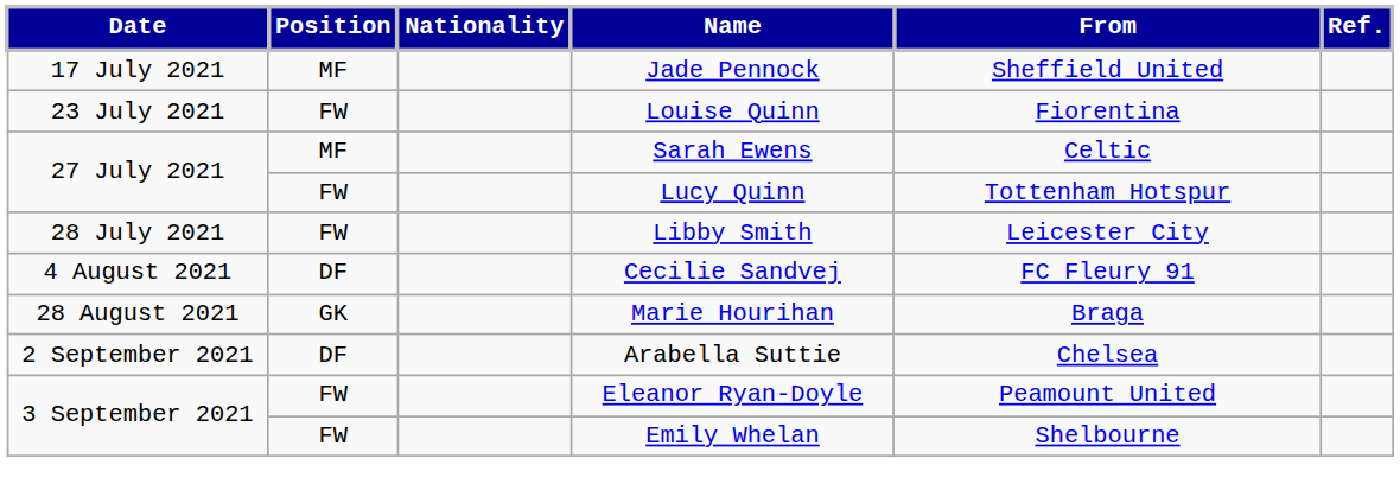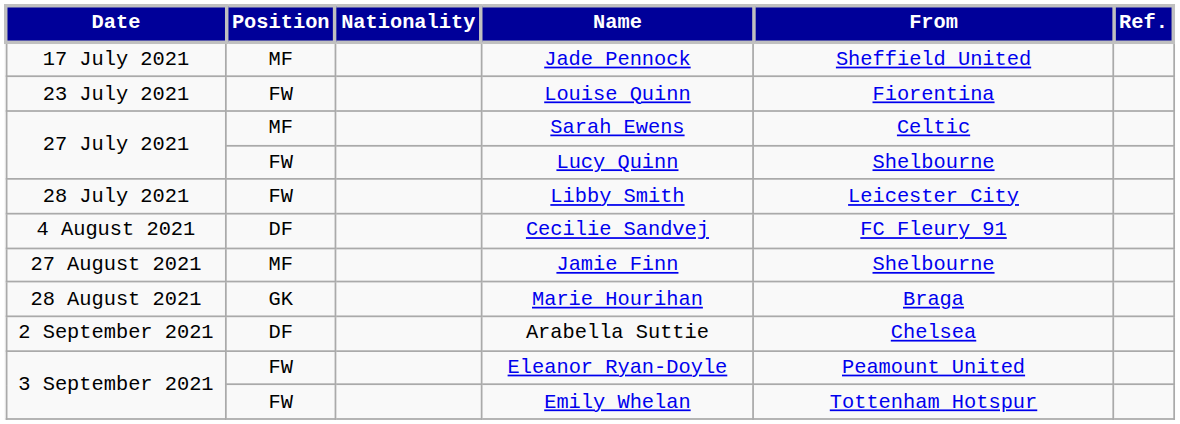 <table class="wikitable" style="text-align:center; font-size:90%; ">
 <tr>
 <th style="background:#000099;color:white;border:2px solid #C0C0C0; width:120px;">Date</th>
 <th style="background:#000099;color:white;border:2px solid #C0C0C0; width:50px;">Position</th>
 <th style="background:#000099;color:white;border:2px solid #C0C0C0; width:50px;">Nationality</th>
 <th style="background:#000099;color:white;border:2px solid #C0C0C0; width:150px;">Name</th>
 <th style="background:#000099;color:white;border:2px solid #C0C0C0; width:200px;">From</th>
 <th style="background:#000099;color:white;border:2px solid #C0C0C0; width:25px;">Ref.</th>
 </tr>
 <tr>
 <td>17 July 2021</td>
 <td>MF</td>
 <td></td>
 <td><a href='#'>Jade Pennock</a></td>
 <td> <a href='#'>Sheffield United</a></td>
 <td></td>
 </tr>
 <tr>
 <td>23 July 2021</td>
 <td>FW</td>
 <td></td>
 <td><a href='#'>Louise Quinn</a></td>
 <td> <a href='#'>Fiorentina</a></td>
 <td></td>
 </tr>
 <tr>
 <td rowspan="2">27 July 2021</td>
 <td>MF</td>
 <td></td>
 <td><a href='#'>Sarah Ewens</a></td>
 <td> <a href='#'>Celtic</a></td>
 <td></td>
 </tr>
 <tr>
 <td>FW</td>
 <td></td>
 <td><a href='#'>Lucy Quinn</a></td>
-<td> <a href='#'>Tottenham Hotspur</a></td>
+<td> <a href='#'>Shelbourne</a></td>
 <td></td>
 </tr>
 <tr>
 <td>28 July 2021</td>
 <td>FW</td>
 <td></td>
 <td><a href='#'>Libby Smith</a></td>
 <td> <a href='#'>Leicester City</a></td>
 <td></td>
 </tr>
 <tr>
 <td>4 August 2021</td>
 <td>DF</td>
 <td></td>
 <td><a href='#'>Cecilie Sandvej</a></td>
 <td> <a href='#'>FC Fleury 91</a></td>
+<td></td>
+</tr>
+<tr>
+<td>27 August 2021</td>
+<td>MF</td>
+<td></td>
+<td><a href='#'>Jamie Finn</a></td>
+<td> <a href='#'>Shelbourne</a></td>
 <td></td>
 </tr>
 <tr>
 <td>28 August 2021</td>
 <td>GK</td>
 <td></td>
 <td><a href='#'>Marie Hourihan</a></td>
 <td> <a href='#'>Braga</a></td>
 <td></td>
 </tr>
 <tr>
 <td>2 September 2021</td>
 <td>DF</td>
 <td></td>
 <td>Arabella Suttie</td>
 <td> <a href='#'>Chelsea</a></td>
 <td></td>
 </tr>
 <tr>
 <td rowspan="2">3 September 2021</td>
 <td>FW</td>
 <td></td>
 <td><a href='#'>Eleanor Ryan-Doyle</a></td>
 <td> <a href='#'>Peamount United</a></td>
 <td></td>
 </tr>
 <tr>
 <td>FW</td>
 <td></td>
 <td><a href='#'>Emily Whelan</a></td>
-<td> <a href='#'>Shelbourne</a></td>
+<td> <a href='#'>Tottenham Hotspur</a></td>
 <td></td>
 </tr>
 </table>
